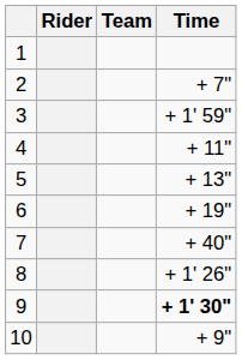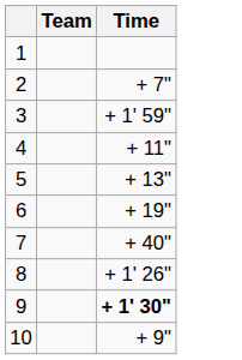 <table class="wikitable plainrowheaders">
 <tr>
 <th></th>
-<th>Rider</th>
 <th>Team</th>
 <th>Time</th>
 </tr>
 <tr>
 <td style="text-align:center;">1</td>
-<th scope="row"> </th>
 <td></td>
 <td style="text-align:right;"><strong></strong></td>
 </tr>
 <tr>
 <td style="text-align:center;">2</td>
-<th scope="row"></th>
 <td></td>
 <td style="text-align:right;">+ 7"</td>
 </tr>
 <tr>
 <td style="text-align:center;">3</td>
-<th scope="row"></th>
 <td></td>
 <td style="text-align:right;">+ 1' 59"</td>
 </tr>
 <tr>
 <td style="text-align:center;">4</td>
-<th scope="row"></th>
 <td></td>
 <td style="text-align:right;">+ 11"</td>
 </tr>
 <tr>
 <td style="text-align:center;">5</td>
-<th scope="row"> </th>
 <td></td>
 <td style="text-align:right;">+ 13"</td>
 </tr>
 <tr>
 <td style="text-align:center;">6</td>
-<th scope="row"></th>
 <td></td>
 <td style="text-align:right;">+ 19"</td>
 </tr>
 <tr>
 <td style="text-align:center;">7</td>
-<th scope="row"></th>
 <td></td>
 <td style="text-align:right;">+ 40"</td>
 </tr>
 <tr>
 <td style="text-align:center;">8</td>
-<th scope="row"></th>
 <td></td>
 <td style="text-align:right;">+ 1' 26"</td>
 </tr>
 <tr>
 <td style="text-align:center;">9</td>
-<th scope="row"></th>
 <td></td>
 <td style="text-align:right;"><strong>+ 1' 30"</strong></td>
 </tr>
 <tr>
 <td style="text-align:center;">10</td>
-<th scope="row"></th>
 <td></td>
 <td style="text-align:right;">+ 9"</td>
 </tr>
 </table>
